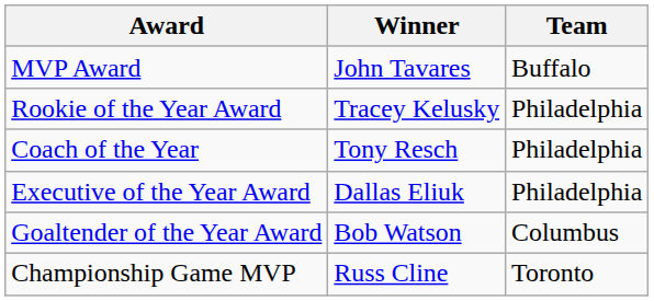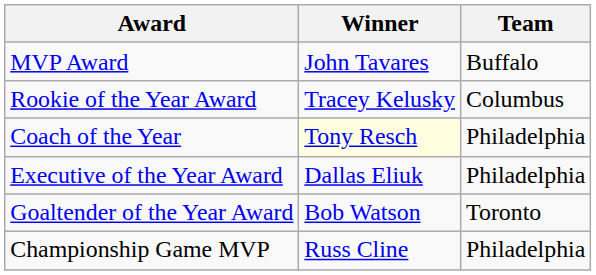 <table class="wikitable">
 <tr>
 <th>Award</th>
 <th>Winner</th>
 <th>Team</th>
 </tr>
 <tr>
 <td><a href='#'>MVP Award</a></td>
 <td><a href='#'>John Tavares</a></td>
 <td>Buffalo</td>
 </tr>
 <tr>
 <td><a href='#'>Rookie of the Year Award</a></td>
 <td><a href='#'>Tracey Kelusky</a></td>
-<td>Philadelphia</td>
+<td>Columbus</td>
 </tr>
 <tr>
 <td><a href='#'>Coach of the Year</a></td>
-<td><a href='#'>Tony Resch</a></td>
+<td style="background: lightyellow;"><a href='#'>Tony Resch</a></td>
 <td>Philadelphia</td>
 </tr>
 <tr>
 <td><a href='#'>Executive of the Year Award</a></td>
 <td><a href='#'>Dallas Eliuk</a></td>
 <td>Philadelphia</td>
 </tr>
 <tr>
 <td><a href='#'>Goaltender of the Year Award</a></td>
 <td><a href='#'>Bob Watson</a></td>
-<td>Columbus</td>
+<td>Toronto</td>
 </tr>
 <tr>
 <td>Championship Game MVP</td>
 <td><a href='#'>Russ Cline</a></td>
-<td>Toronto</td>
+<td>Philadelphia</td>
 </tr>
 </table>
